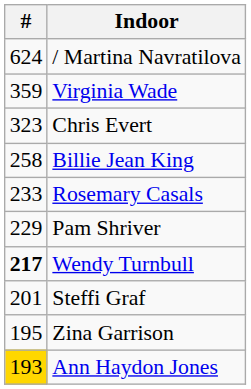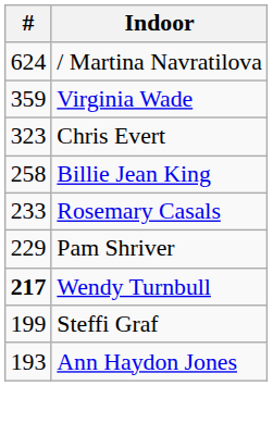 <table class="wikitable">
 <tr>
 <th>#</th>
 <th>Indoor</th>
 </tr>
 <tr>
 <td>624</td>
 <td>/ Martina Navratilova</td>
 </tr>
 <tr>
 <td>359</td>
 <td> <a href='#'>Virginia Wade</a></td>
 </tr>
 <tr>
 <td>323</td>
 <td> Chris Evert</td>
 </tr>
 <tr>
 <td>258</td>
 <td> <a href='#'>Billie Jean King</a></td>
 </tr>
 <tr>
 <td>233</td>
 <td> <a href='#'>Rosemary Casals</a></td>
 </tr>
 <tr>
 <td>229</td>
 <td> Pam Shriver</td>
 </tr>
 <tr>
 <td><strong>217</strong></td>
 <td> <a href='#'>Wendy Turnbull</a></td>
 </tr>
 <tr>
-<td>201</td>
+<td>199</td>
 <td> Steffi Graf</td>
 </tr>
 <tr>
-<td>195</td>
-<td> Zina Garrison</td>
-</tr>
-<tr>
-<td style="background: gold;">193</td>
+<td>193</td>
 <td> <a href='#'>Ann Haydon Jones</a></td>
 </tr>
 </table>
